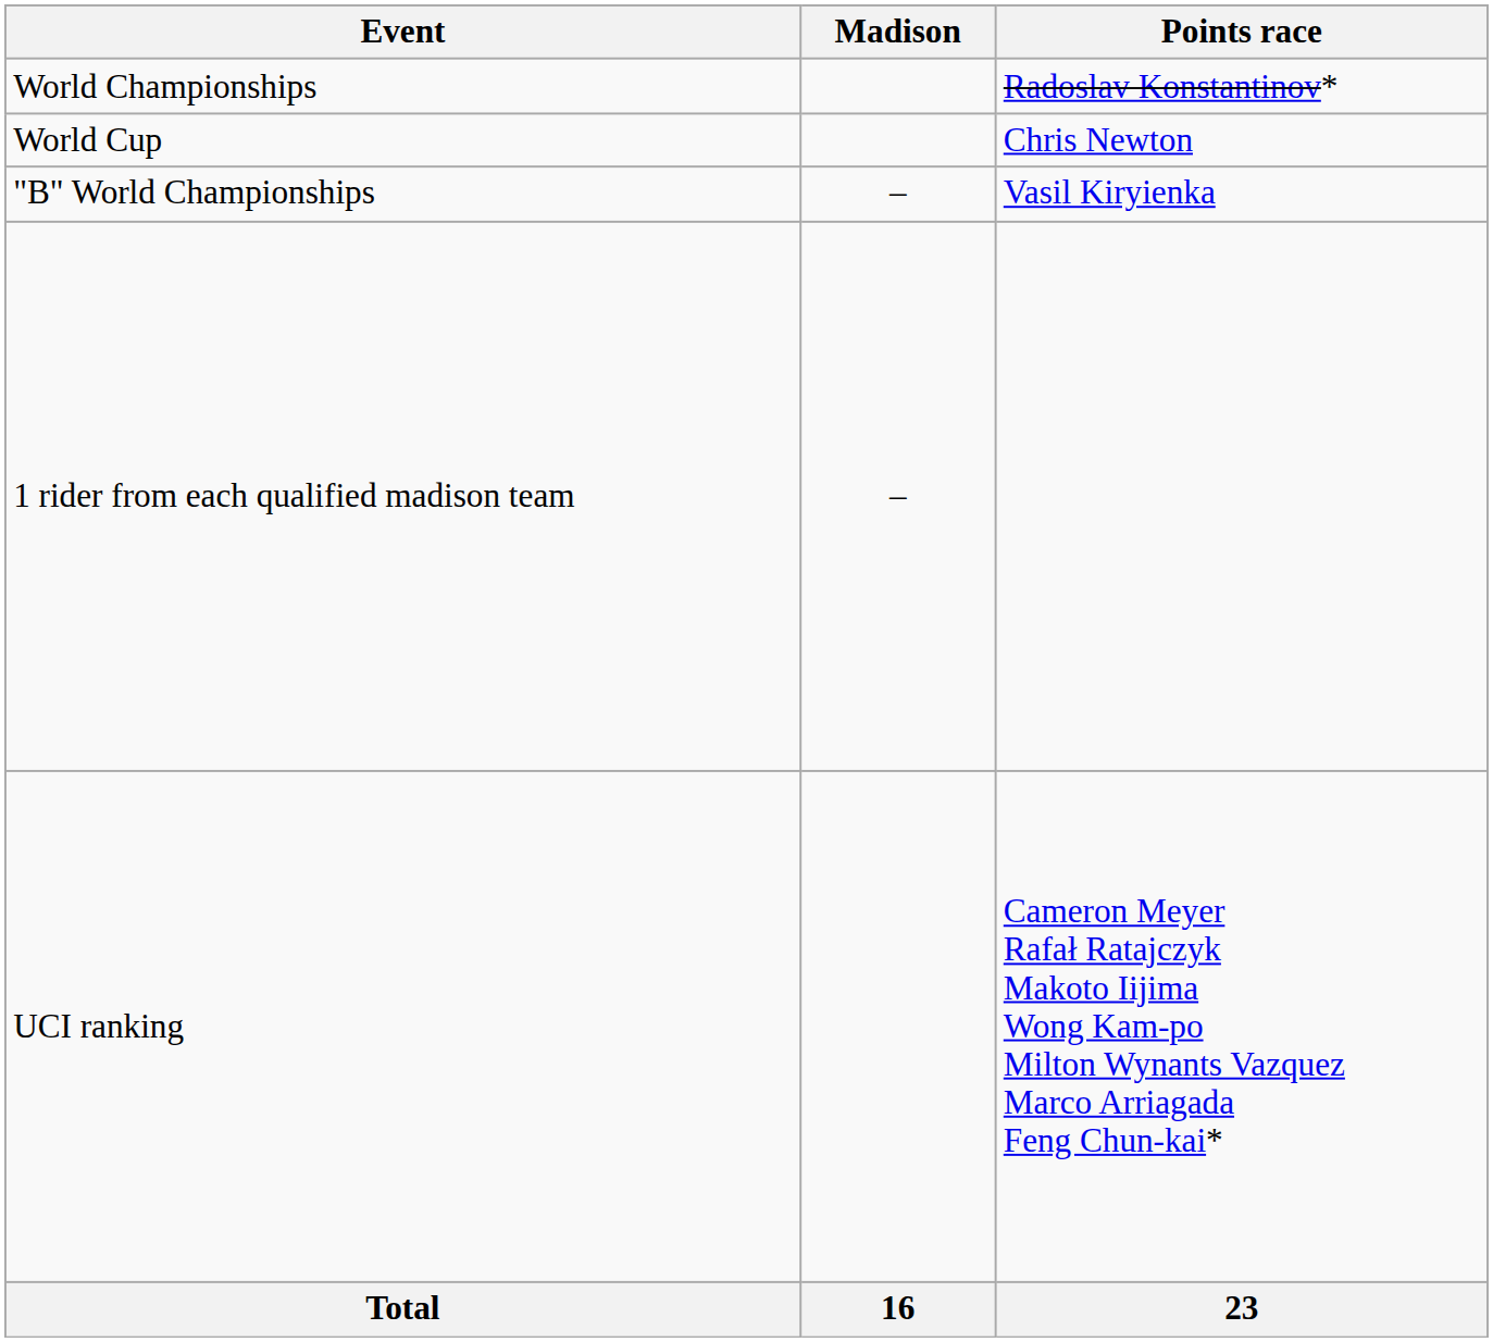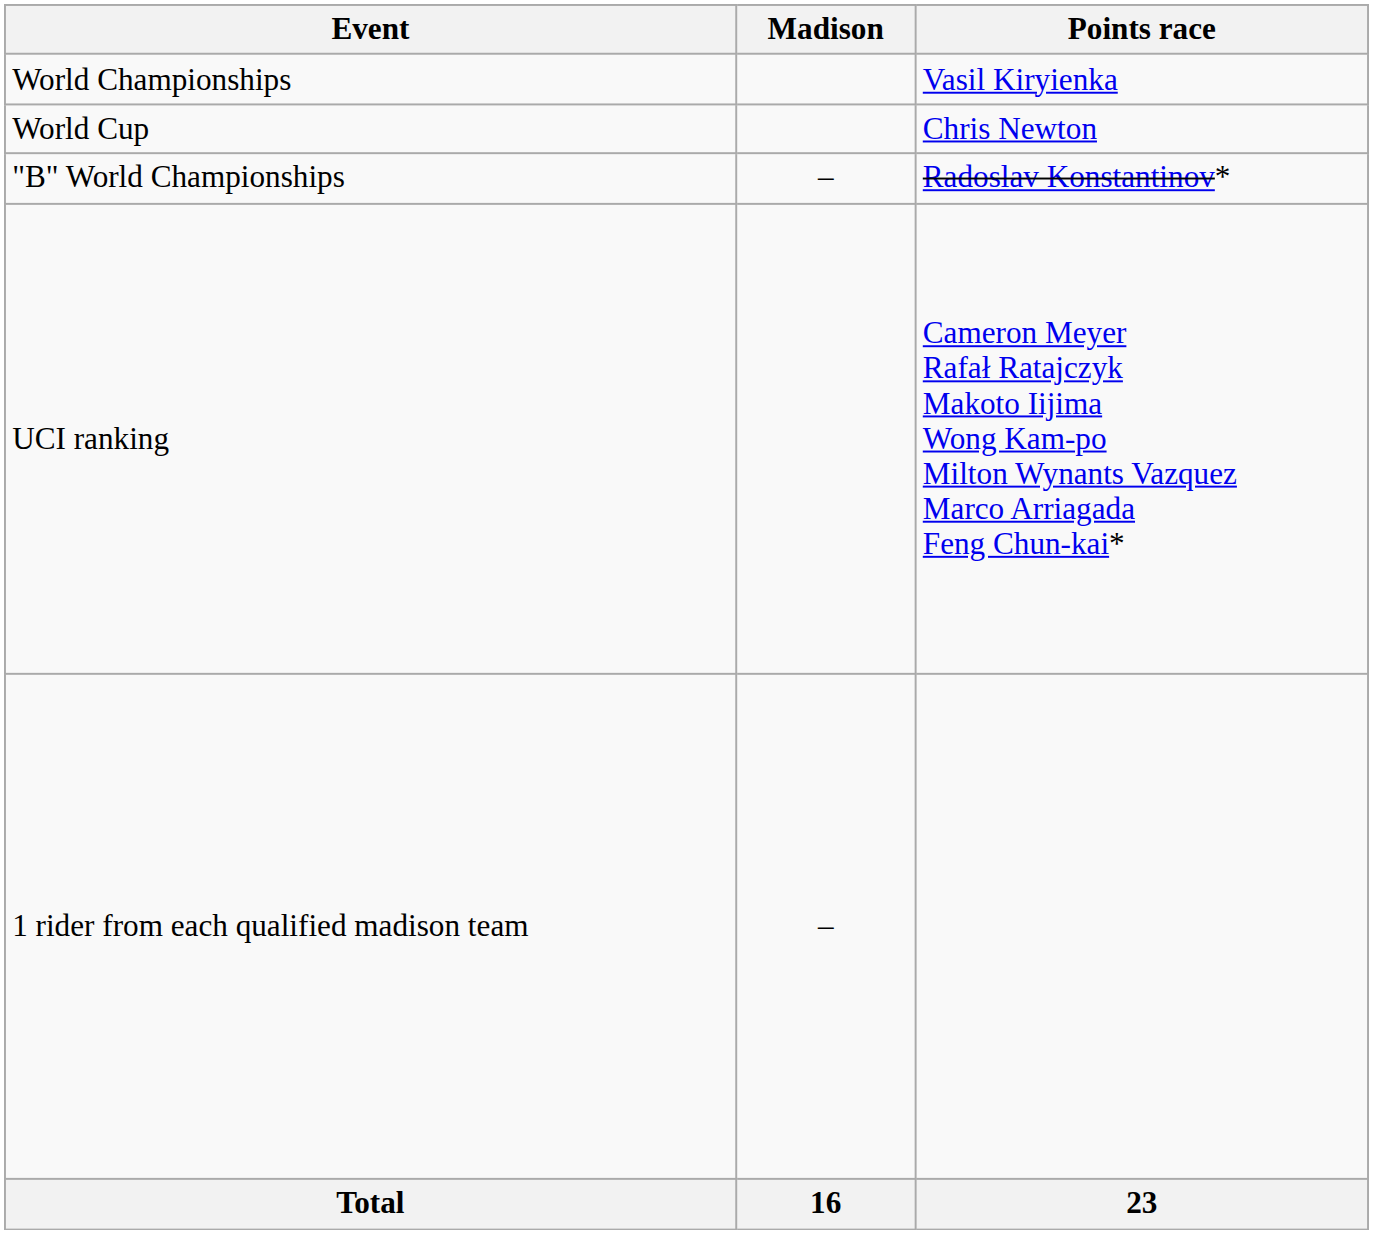 <table class="wikitable" width=700 style="text-align:center">
 <tr>
 <th>Event</th>
 <th>Madison</th>
 <th>Points race</th>
 </tr>
 <tr>
 <td align="left">World Championships</td>
 <td align="left"></td>
-<td align="left"><s> <a href='#'>Radoslav Konstantinov</a></s>*</td>
+<td align="left"> <a href='#'>Vasil Kiryienka</a></td>
 </tr>
 <tr>
 <td align="left">World Cup</td>
 <td align="left"></td>
 <td align="left"> <a href='#'>Chris Newton</a></td>
 </tr>
 <tr>
 <td align="left">"B" World Championships</td>
 <td>–</td>
-<td align="left"> <a href='#'>Vasil Kiryienka</a></td>
+<td align="left"><s> <a href='#'>Radoslav Konstantinov</a></s>*</td>
+</tr>
+<tr>
+<td align="left">UCI ranking</td>
+<td align="left"><br><br><br><br><br><br><br><br><br><br><br><br><br></td>
+<td align="left"> <a href='#'>Cameron Meyer</a><br> <a href='#'>Rafał Ratajczyk</a><br> <a href='#'>Makoto Iijima</a><br> <a href='#'>Wong Kam-po</a> <br>  <a href='#'>Milton Wynants Vazquez</a> <br>  <a href='#'>Marco Arriagada</a> <br>  <a href='#'>Feng Chun-kai</a>*</td>
 </tr>
 <tr>
 <td align="left">1 rider from each qualified madison team</td>
 <td>–</td>
 <td align="left"><br><br><s></s><br><br><br><br><br><br><br><br><br><br><br><br></td>
 </tr>
 <tr>
-<td align="left">UCI ranking</td>
-<td align="left"><br><br><br><br><br><br><br><br><br><br><br><br><br></td>
-<td align="left"> <a href='#'>Cameron Meyer</a><br> <a href='#'>Rafał Ratajczyk</a><br> <a href='#'>Makoto Iijima</a><br> <a href='#'>Wong Kam-po</a> <br>  <a href='#'>Milton Wynants Vazquez</a> <br>  <a href='#'>Marco Arriagada</a> <br>  <a href='#'>Feng Chun-kai</a>*</td>
-</tr>
-<tr>
 <th>Total</th>
 <th>16</th>
 <th>23</th>
 </tr>
 </table>
